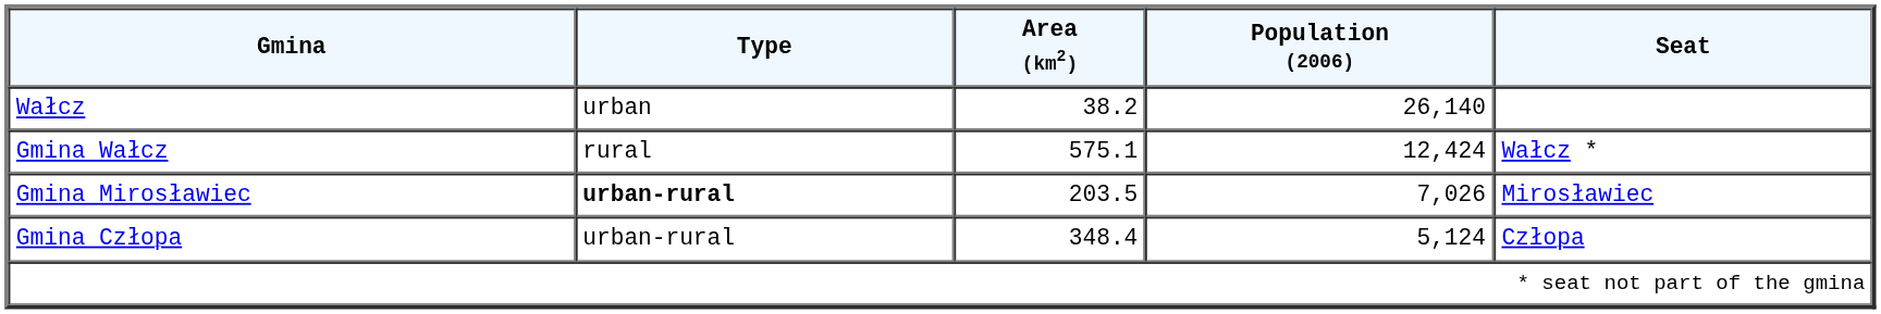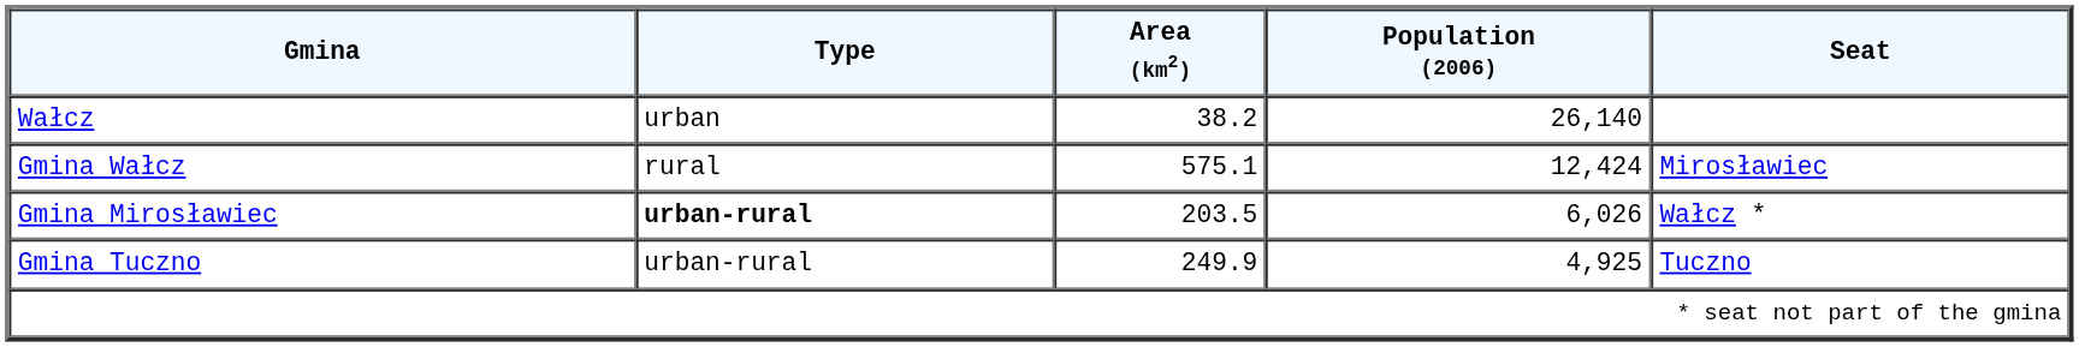 <table width="60%" border="2" cellpadding="3" cellspacing="0" style="font-size:90%;line-height:120%;">
 <tr bgcolor="F0F8FF">
 <td style="text-align:center;"><strong>Gmina</strong></td>
 <td style="text-align:center;"><strong>Type</strong></td>
 <td style="text-align:center;"><strong>Area<br><small>(km<sup>2</sup>)</small></strong></td>
 <td style="text-align:center;"><strong>Population<br><small>(2006)</small></strong></td>
 <td style="text-align:center;"><strong>Seat</strong></td>
 </tr>
 <tr>
 <td><a href='#'>Wałcz</a></td>
 <td>urban</td>
 <td style="text-align:right;">38.2</td>
 <td style="text-align:right;">26,140</td>
 <td> </td>
 </tr>
 <tr>
 <td><a href='#'>Gmina Wałcz</a></td>
 <td>rural</td>
 <td style="text-align:right;">575.1</td>
 <td style="text-align:right;">12,424</td>
-<td><a href='#'>Wałcz</a> *</td>
+<td><a href='#'>Mirosławiec</a></td>
 </tr>
 <tr>
 <td><a href='#'>Gmina Mirosławiec</a></td>
 <td><strong>urban-rural</strong></td>
 <td style="text-align:right;">203.5</td>
-<td style="text-align:right;">7,026</td>
-<td><a href='#'>Mirosławiec</a></td>
+<td style="text-align:right;">6,026</td>
+<td><a href='#'>Wałcz</a> *</td>
 </tr>
 <tr>
-<td><a href='#'>Gmina Człopa</a></td>
+<td><a href='#'>Gmina Tuczno</a></td>
 <td>urban-rural</td>
-<td style="text-align:right;">348.4</td>
-<td style="text-align:right;">5,124</td>
-<td><a href='#'>Człopa</a></td>
+<td style="text-align:right;">249.9</td>
+<td style="text-align:right;">4,925</td>
+<td><a href='#'>Tuczno</a></td>
 </tr>
 <tr>
 <td colspan=5 style="text-align:right;font-size:90%">* seat not part of the gmina</td>
 </tr>
 <tr>
 </tr>
 </table>
